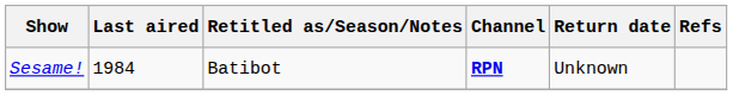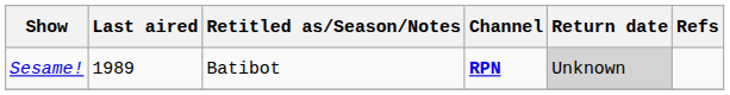 <table class="wikitable" style="text-align:left; line-height:25px; width:auto;">
 <tr>
 <th>Show</th>
 <th>Last aired</th>
 <th>Retitled as/Season/Notes</th>
 <th>Channel</th>
 <th>Return date</th>
 <th>Refs</th>
 </tr>
 <tr>
 <td><em><a href='#'>Sesame!</a></em></td>
-<td>1984</td>
+<td>1989</td>
 <td>Batibot</td>
 <td><strong><a href='#'>RPN</a></strong></td>
-<td>Unknown</td>
+<td style="background: lightgrey;">Unknown</td>
 <td></td>
 </tr>
 <tr>
 </tr>
 </table>
